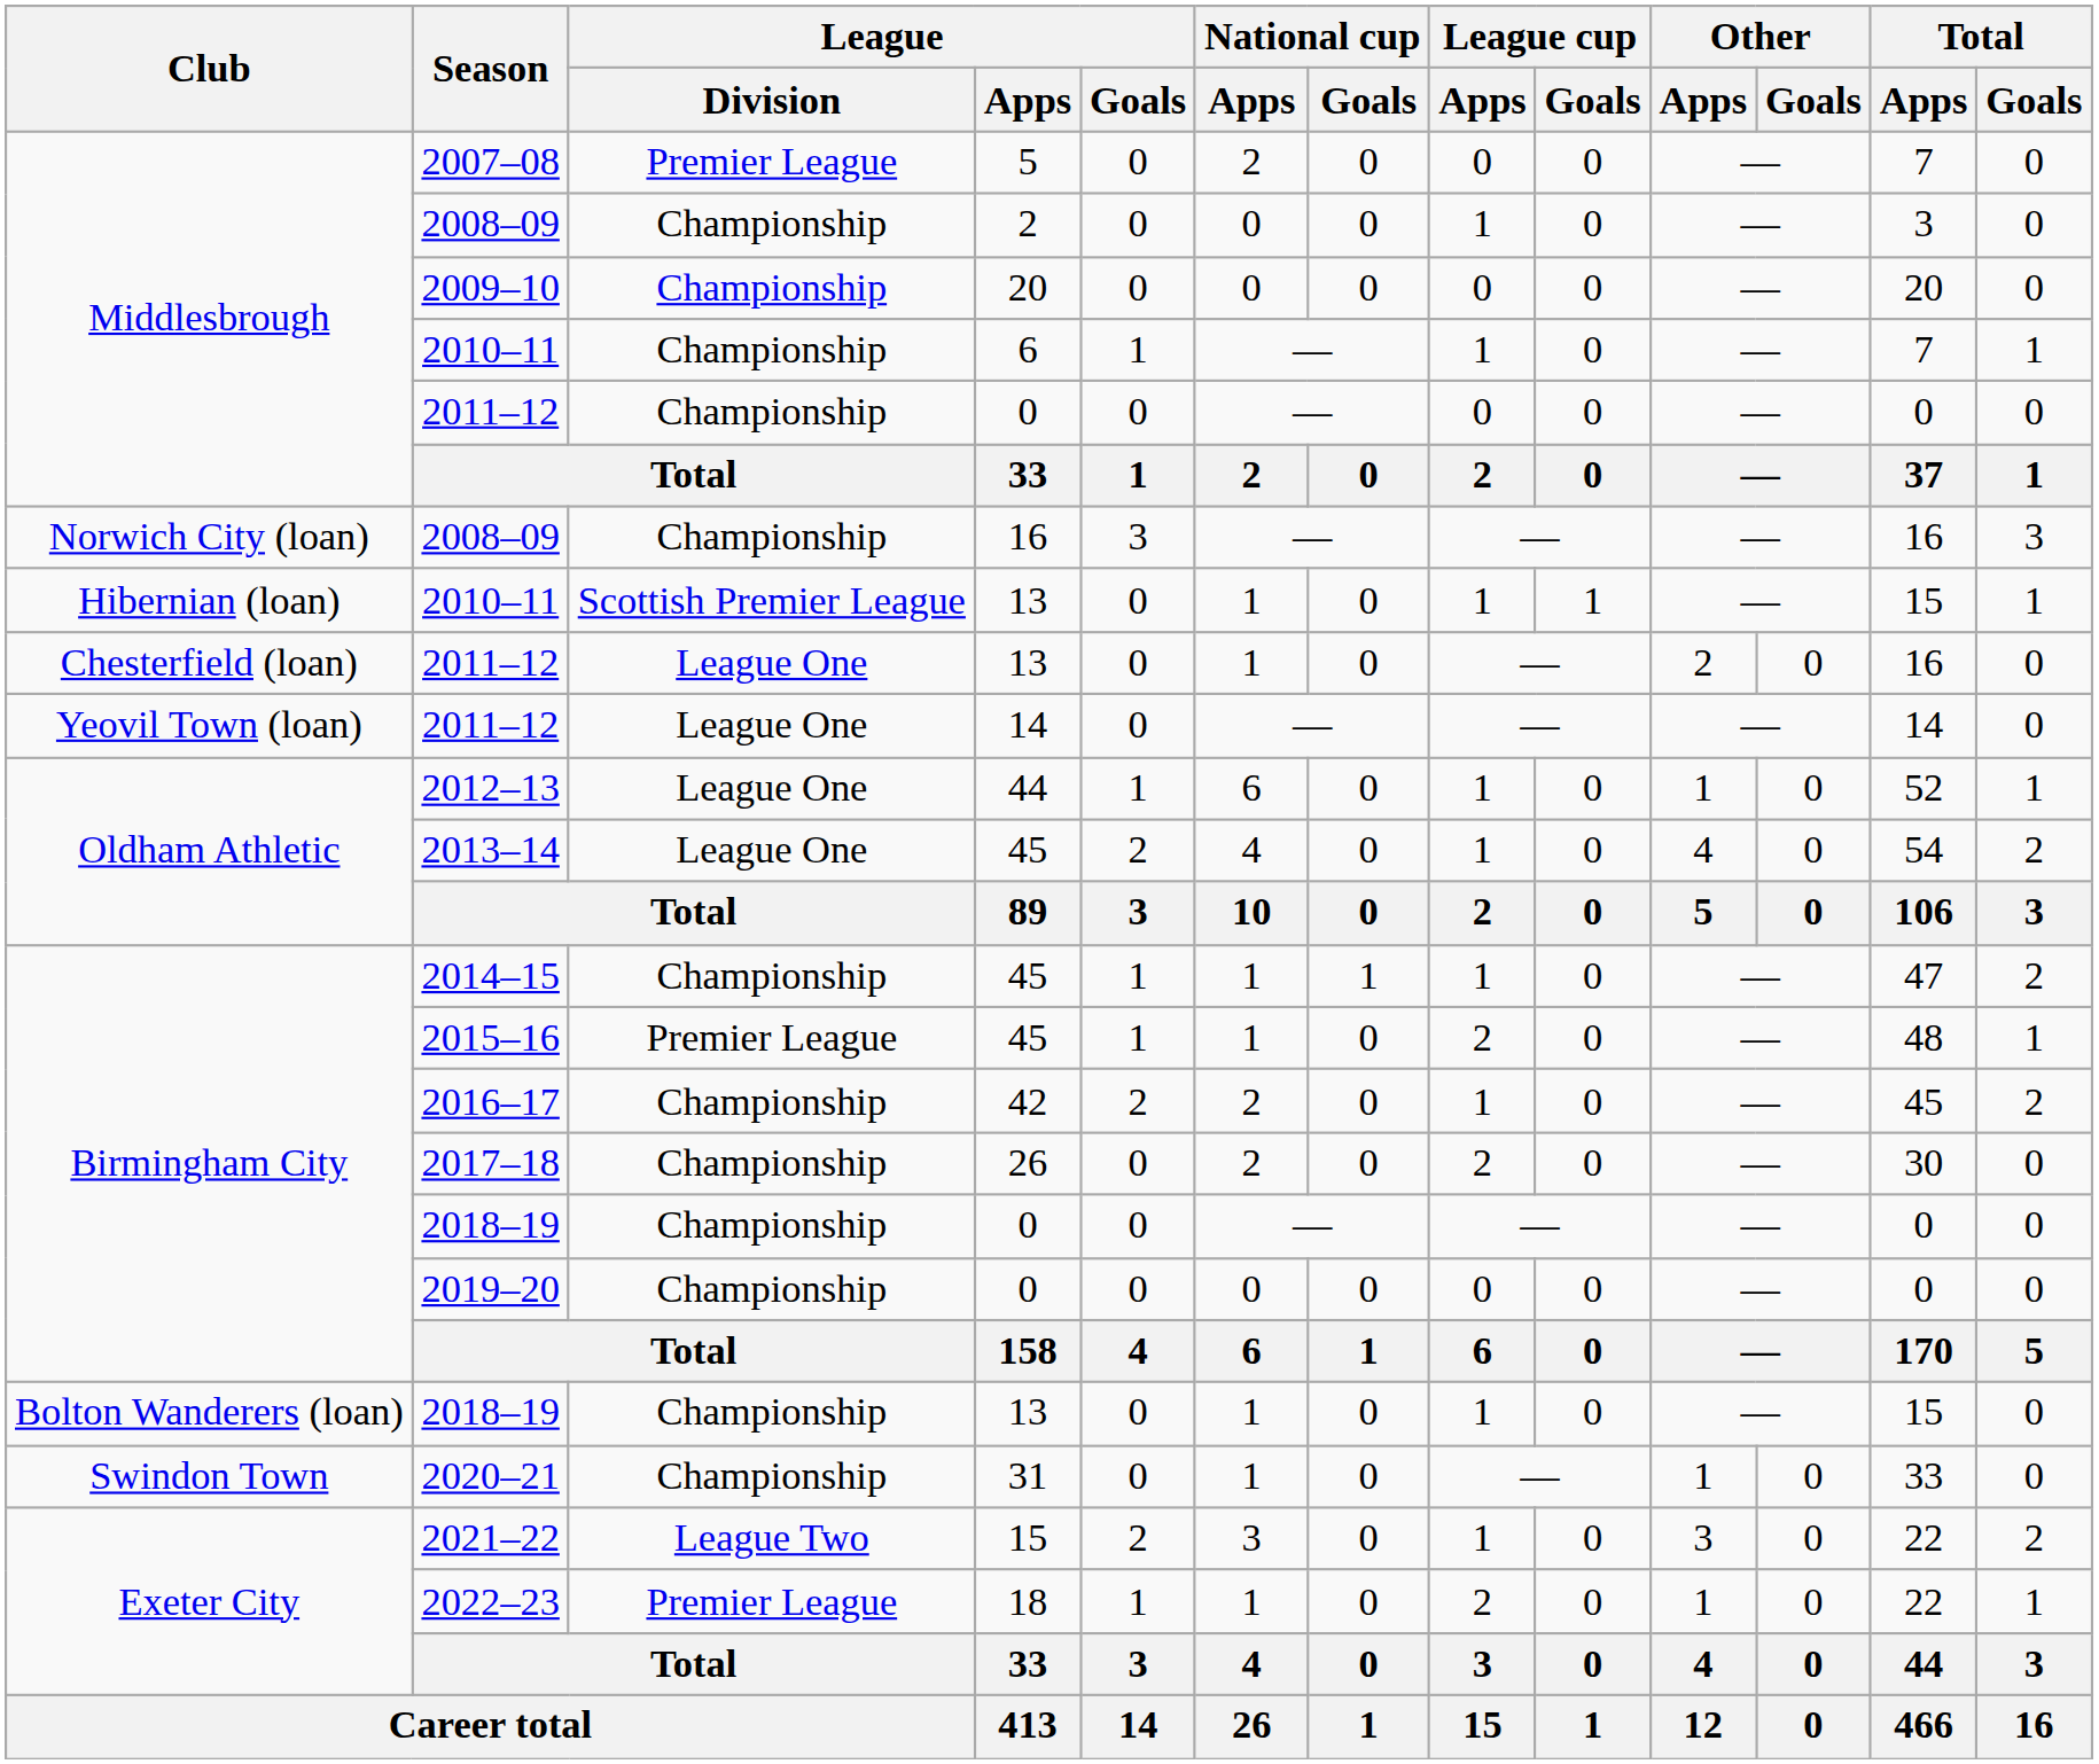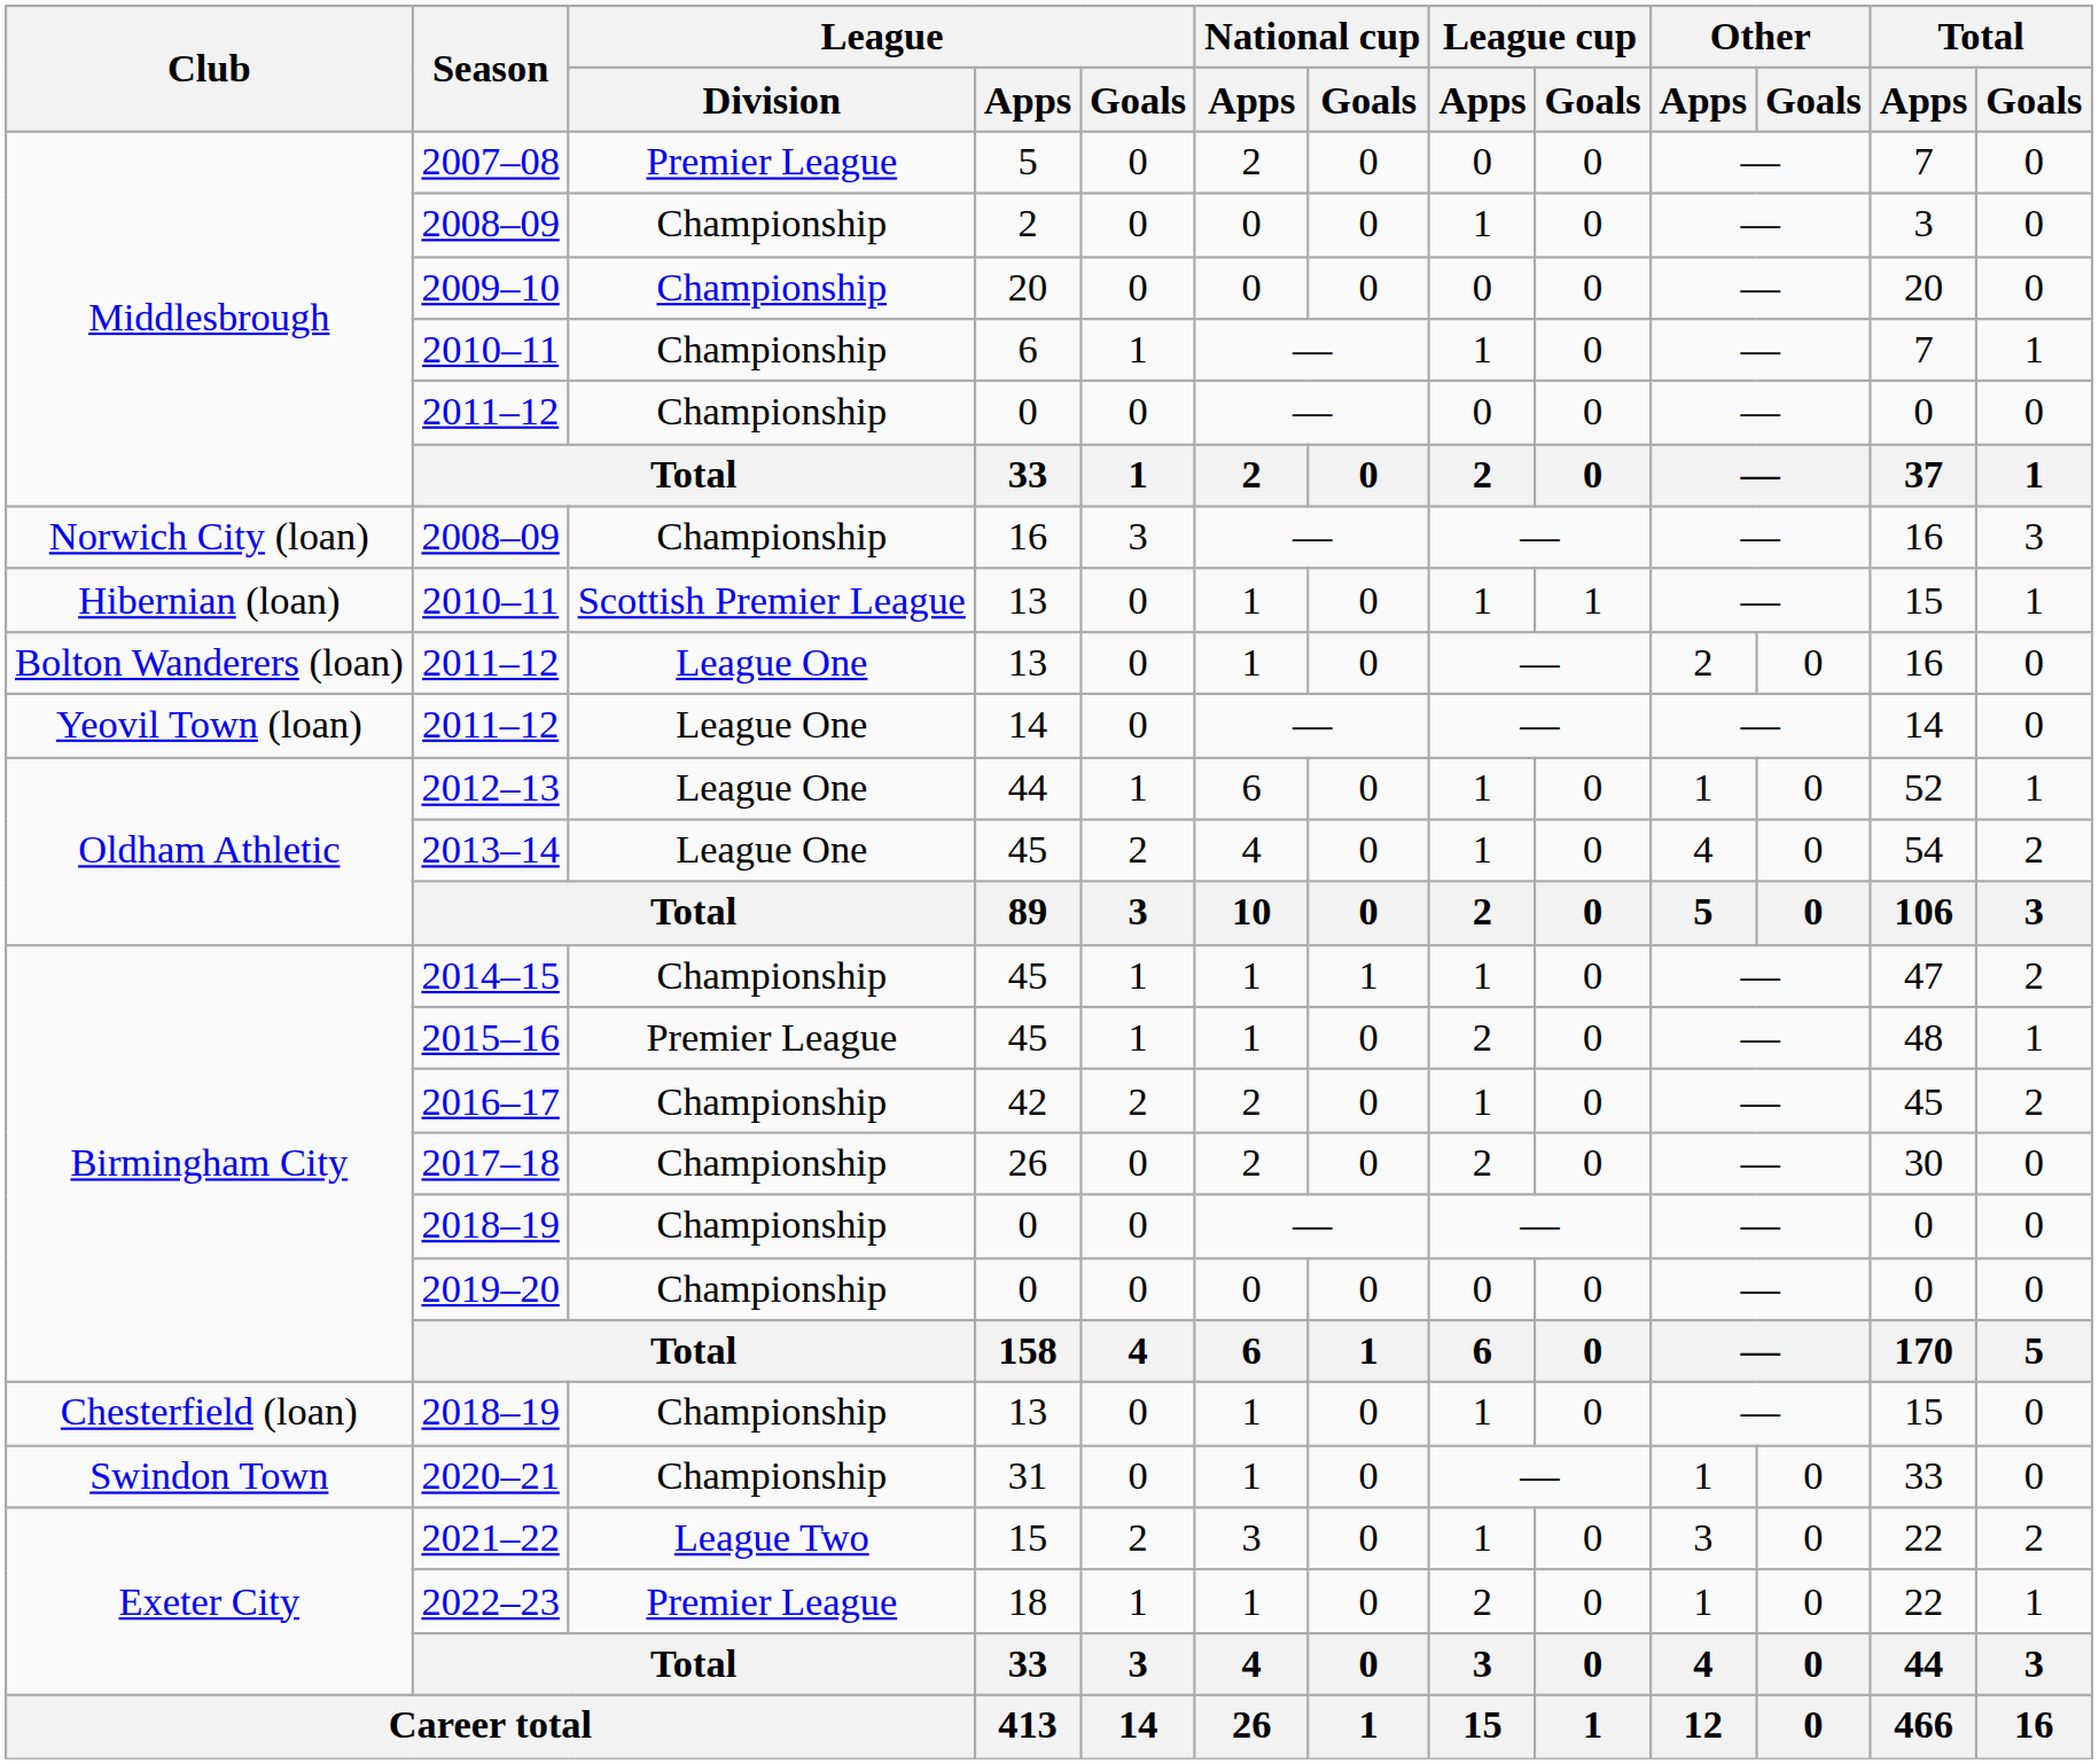 <table class=wikitable style="text-align:center">
 <tr>
 <th rowspan=2>Club</th>
 <th rowspan=2>Season</th>
 <th colspan=3>League</th>
 <th colspan=2>National cup</th>
 <th colspan=2>League cup</th>
 <th colspan=2>Other</th>
 <th colspan=2>Total</th>
 </tr>
 <tr>
 <th>Division</th>
 <th>Apps</th>
 <th>Goals</th>
 <th>Apps</th>
 <th>Goals</th>
 <th>Apps</th>
 <th>Goals</th>
 <th>Apps</th>
 <th>Goals</th>
 <th>Apps</th>
 <th>Goals</th>
 </tr>
 <tr>
 <td rowspan=6><a href='#'>Middlesbrough</a></td>
 <td><a href='#'>2007–08</a></td>
 <td><a href='#'>Premier League</a></td>
 <td>5</td>
 <td>0</td>
 <td>2</td>
 <td>0</td>
 <td>0</td>
 <td>0</td>
 <td colspan=2>—</td>
 <td>7</td>
 <td>0</td>
 </tr>
 <tr>
 <td><a href='#'>2008–09</a></td>
 <td>Championship</td>
 <td>2</td>
 <td>0</td>
 <td>0</td>
 <td>0</td>
 <td>1</td>
 <td>0</td>
 <td colspan=2>—</td>
 <td>3</td>
 <td>0</td>
 </tr>
 <tr>
 <td><a href='#'>2009–10</a></td>
 <td><a href='#'>Championship</a></td>
 <td>20</td>
 <td>0</td>
 <td>0</td>
 <td>0</td>
 <td>0</td>
 <td>0</td>
 <td colspan=2>—</td>
 <td>20</td>
 <td>0</td>
 </tr>
 <tr>
 <td><a href='#'>2010–11</a></td>
 <td>Championship</td>
 <td>6</td>
 <td>1</td>
 <td colspan=2>—</td>
 <td>1</td>
 <td>0</td>
 <td colspan=2>—</td>
 <td>7</td>
 <td>1</td>
 </tr>
 <tr>
 <td><a href='#'>2011–12</a></td>
 <td>Championship</td>
 <td>0</td>
 <td>0</td>
 <td colspan=2>—</td>
 <td>0</td>
 <td>0</td>
 <td colspan=2>—</td>
 <td>0</td>
 <td>0</td>
 </tr>
 <tr>
 <th colspan=2>Total</th>
 <th>33</th>
 <th>1</th>
 <th>2</th>
 <th>0</th>
 <th>2</th>
 <th>0</th>
 <th colspan=2>—</th>
 <th>37</th>
 <th>1</th>
 </tr>
 <tr>
 <td><a href='#'>Norwich City</a> (loan)</td>
 <td><a href='#'>2008–09</a></td>
 <td>Championship</td>
 <td>16</td>
 <td>3</td>
 <td colspan=2>—</td>
 <td colspan=2>—</td>
 <td colspan=2>—</td>
 <td>16</td>
 <td>3</td>
 </tr>
 <tr>
 <td><a href='#'>Hibernian</a> (loan)</td>
 <td><a href='#'>2010–11</a></td>
 <td><a href='#'>Scottish Premier League</a></td>
 <td>13</td>
 <td>0</td>
 <td>1</td>
 <td>0</td>
 <td>1</td>
 <td>1</td>
 <td colspan=2>—</td>
 <td>15</td>
 <td>1</td>
 </tr>
 <tr>
-<td><a href='#'>Chesterfield</a> (loan)</td>
+<td><a href='#'>Bolton Wanderers</a> (loan)</td>
 <td><a href='#'>2011–12</a></td>
 <td><a href='#'>League One</a></td>
 <td>13</td>
 <td>0</td>
 <td>1</td>
 <td>0</td>
 <td colspan=2>—</td>
 <td>2</td>
 <td>0</td>
 <td>16</td>
 <td>0</td>
 </tr>
 <tr>
 <td><a href='#'>Yeovil Town</a> (loan)</td>
 <td><a href='#'>2011–12</a></td>
 <td>League One</td>
 <td>14</td>
 <td>0</td>
 <td colspan=2>—</td>
 <td colspan=2>—</td>
 <td colspan=2>—</td>
 <td>14</td>
 <td>0</td>
 </tr>
 <tr>
 <td rowspan=3><a href='#'>Oldham Athletic</a></td>
 <td><a href='#'>2012–13</a></td>
 <td>League One</td>
 <td>44</td>
 <td>1</td>
 <td>6</td>
 <td>0</td>
 <td>1</td>
 <td>0</td>
 <td>1</td>
 <td>0</td>
 <td>52</td>
 <td>1</td>
 </tr>
 <tr>
 <td><a href='#'>2013–14</a></td>
 <td>League One</td>
 <td>45</td>
 <td>2</td>
 <td>4</td>
 <td>0</td>
 <td>1</td>
 <td>0</td>
 <td>4</td>
 <td>0</td>
 <td>54</td>
 <td>2</td>
 </tr>
 <tr>
 <th colspan=2>Total</th>
 <th>89</th>
 <th>3</th>
 <th>10</th>
 <th>0</th>
 <th>2</th>
 <th>0</th>
 <th>5</th>
 <th>0</th>
 <th>106</th>
 <th>3</th>
 </tr>
 <tr>
 <td rowspan=7><a href='#'>Birmingham City</a></td>
 <td><a href='#'>2014–15</a></td>
 <td>Championship</td>
 <td>45</td>
 <td>1</td>
 <td>1</td>
 <td>1</td>
 <td>1</td>
 <td>0</td>
 <td colspan=2>—</td>
 <td>47</td>
 <td>2</td>
 </tr>
 <tr>
 <td><a href='#'>2015–16</a></td>
 <td>Premier League</td>
 <td>45</td>
 <td>1</td>
 <td>1</td>
 <td>0</td>
 <td>2</td>
 <td>0</td>
 <td colspan=2>—</td>
 <td>48</td>
 <td>1</td>
 </tr>
 <tr>
 <td><a href='#'>2016–17</a></td>
 <td>Championship</td>
 <td>42</td>
 <td>2</td>
 <td>2</td>
 <td>0</td>
 <td>1</td>
 <td>0</td>
 <td colspan=2>—</td>
 <td>45</td>
 <td>2</td>
 </tr>
 <tr>
 <td><a href='#'>2017–18</a></td>
 <td>Championship</td>
 <td>26</td>
 <td>0</td>
 <td>2</td>
 <td>0</td>
 <td>2</td>
 <td>0</td>
 <td colspan=2>—</td>
 <td>30</td>
 <td>0</td>
 </tr>
 <tr>
 <td><a href='#'>2018–19</a></td>
 <td>Championship</td>
 <td>0</td>
 <td>0</td>
 <td colspan=2>—</td>
 <td colspan=2>—</td>
 <td colspan=2>—</td>
 <td>0</td>
 <td>0</td>
 </tr>
 <tr>
 <td><a href='#'>2019–20</a></td>
 <td>Championship</td>
 <td>0</td>
 <td>0</td>
 <td>0</td>
 <td>0</td>
 <td>0</td>
 <td>0</td>
 <td colspan=2>—</td>
 <td>0</td>
 <td>0</td>
 </tr>
 <tr>
 <th colspan=2>Total</th>
 <th>158</th>
 <th>4</th>
 <th>6</th>
 <th>1</th>
 <th>6</th>
 <th>0</th>
 <th colspan=2>—</th>
 <th>170</th>
 <th>5</th>
 </tr>
 <tr>
-<td><a href='#'>Bolton Wanderers</a> (loan)</td>
+<td><a href='#'>Chesterfield</a> (loan)</td>
 <td><a href='#'>2018–19</a></td>
 <td>Championship</td>
 <td>13</td>
 <td>0</td>
 <td>1</td>
 <td>0</td>
 <td>1</td>
 <td>0</td>
 <td colspan=2>—</td>
 <td>15</td>
 <td>0</td>
 </tr>
 <tr>
 <td><a href='#'>Swindon Town</a></td>
 <td><a href='#'>2020–21</a></td>
 <td>Championship</td>
 <td>31</td>
 <td>0</td>
 <td>1</td>
 <td>0</td>
 <td colspan=2>—</td>
 <td>1</td>
 <td>0</td>
 <td>33</td>
 <td>0</td>
 </tr>
 <tr>
 <td rowspan="3"><a href='#'>Exeter City</a></td>
 <td><a href='#'>2021–22</a></td>
 <td><a href='#'>League Two</a></td>
 <td>15</td>
 <td>2</td>
 <td>3</td>
 <td>0</td>
 <td>1</td>
 <td>0</td>
 <td>3</td>
 <td>0</td>
 <td>22</td>
 <td>2</td>
 </tr>
 <tr>
 <td><a href='#'>2022–23</a></td>
 <td><a href='#'>Premier League</a></td>
 <td>18</td>
 <td>1</td>
 <td>1</td>
 <td>0</td>
 <td>2</td>
 <td>0</td>
 <td>1</td>
 <td>0</td>
 <td>22</td>
 <td>1</td>
 </tr>
 <tr>
 <th colspan=2>Total</th>
 <th>33</th>
 <th>3</th>
 <th>4</th>
 <th>0</th>
 <th>3</th>
 <th>0</th>
 <th>4</th>
 <th>0</th>
 <th>44</th>
 <th>3</th>
 </tr>
 <tr>
 <th colspan=3>Career total</th>
 <th>413</th>
 <th>14</th>
 <th>26</th>
 <th>1</th>
 <th>15</th>
 <th>1</th>
 <th>12</th>
 <th>0</th>
 <th>466</th>
 <th>16</th>
 </tr>
 </table>
